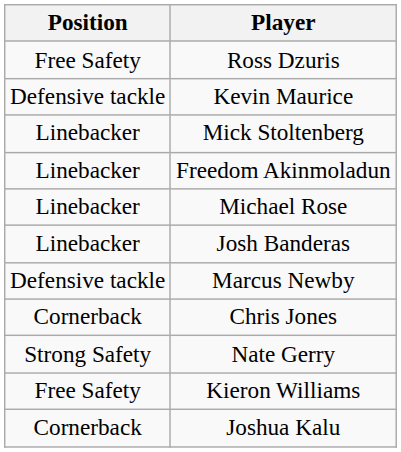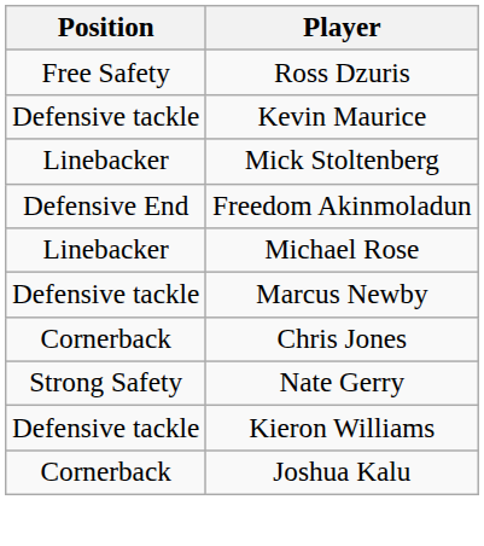 <table class="wikitable" style="text-align: center;">
 <tr>
 <th>Position</th>
 <th>Player</th>
 </tr>
 <tr>
 <td>Free Safety</td>
 <td>Ross Dzuris</td>
 </tr>
 <tr>
 <td>Defensive tackle</td>
 <td>Kevin Maurice</td>
 </tr>
 <tr>
 <td>Linebacker</td>
 <td>Mick Stoltenberg</td>
 </tr>
 <tr>
-<td>Linebacker</td>
+<td>Defensive End</td>
 <td>Freedom Akinmoladun</td>
 </tr>
 <tr>
 <td>Linebacker</td>
 <td>Michael Rose</td>
-</tr>
-<tr>
-<td>Linebacker</td>
-<td>Josh Banderas</td>
 </tr>
 <tr>
 <td>Defensive tackle</td>
 <td>Marcus Newby</td>
 </tr>
 <tr>
 <td>Cornerback</td>
 <td>Chris Jones</td>
 </tr>
 <tr>
 <td>Strong Safety</td>
 <td>Nate Gerry</td>
 </tr>
 <tr>
-<td>Free Safety</td>
+<td>Defensive tackle</td>
 <td>Kieron Williams</td>
 </tr>
 <tr>
 <td>Cornerback</td>
 <td>Joshua Kalu</td>
 </tr>
 </table>
